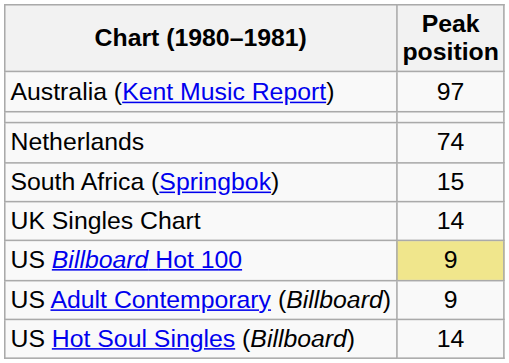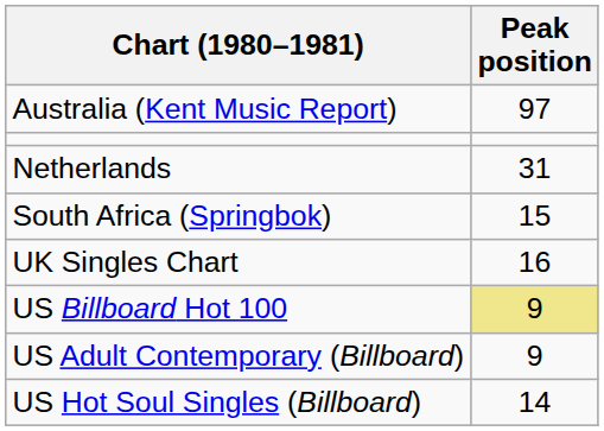 <table class="wikitable sortable">
 <tr>
 <th>Chart (1980–1981)</th>
 <th>Peak<br>position</th>
 </tr>
 <tr>
 <td>Australia (<a href='#'>Kent Music Report</a>)</td>
 <td style="text-align:center;">97</td>
 </tr>
 <tr>
 <td></td>
 </tr>
 <tr>
 <td>Netherlands</td>
-<td style="text-align:center;">74</td>
+<td style="text-align:center;">31</td>
 </tr>
 <tr>
 <td>South Africa (<a href='#'>Springbok</a>)</td>
 <td align="center">15</td>
 </tr>
 <tr>
 <td>UK Singles Chart</td>
-<td style="text-align:center;">14</td>
+<td style="text-align:center;">16</td>
 </tr>
 <tr>
 <td>US <a href='#'><em>Billboard</em> Hot 100</a></td>
 <td style="background: khaki; text-align:center;">9</td>
 </tr>
 <tr>
 <td>US <a href='#'>Adult Contemporary</a> (<em>Billboard</em>)</td>
 <td style="text-align:center;">9</td>
 </tr>
 <tr>
 <td>US <a href='#'>Hot Soul Singles</a> (<em>Billboard</em>)</td>
 <td style="text-align:center;">14</td>
 </tr>
 </table>
